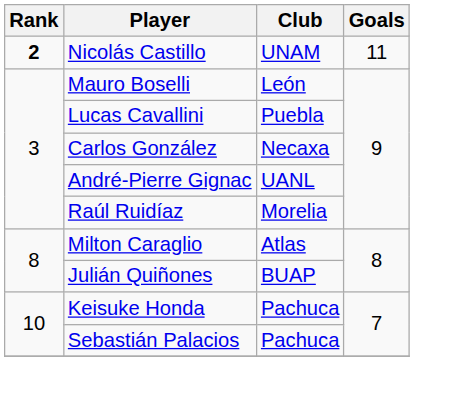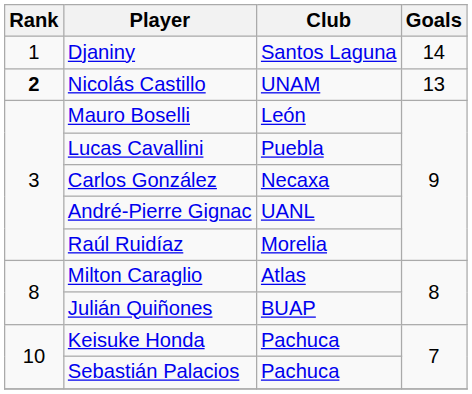 <table class="wikitable">
 <tr>
 <th>Rank</th>
 <th>Player</th>
 <th>Club</th>
 <th>Goals</th>
 </tr>
 <tr>
+<td align=center rowspan=1>1</td>
+<td> <a href='#'>Djaniny</a></td>
+<td><a href='#'>Santos Laguna</a></td>
+<td align=center rowspan=1>14</td>
+</tr>
+<tr>
 <td align=center rowspan=1><strong>2</strong></td>
 <td> <a href='#'>Nicolás Castillo</a></td>
 <td><a href='#'>UNAM</a></td>
-<td align=center rowspan=1>11</td>
+<td align=center rowspan=1>13</td>
 </tr>
 <tr>
 <td align=center rowspan=5>3</td>
 <td> <a href='#'>Mauro Boselli</a></td>
 <td><a href='#'>León</a></td>
 <td align=center rowspan=5>9</td>
 </tr>
 <tr>
 <td> <a href='#'>Lucas Cavallini</a></td>
 <td><a href='#'>Puebla</a></td>
 </tr>
 <tr>
 <td> <a href='#'>Carlos González</a></td>
 <td><a href='#'>Necaxa</a></td>
 </tr>
 <tr>
 <td> <a href='#'>André-Pierre Gignac</a></td>
 <td><a href='#'>UANL</a></td>
 </tr>
 <tr>
 <td> <a href='#'>Raúl Ruidíaz</a></td>
 <td><a href='#'>Morelia</a></td>
 </tr>
 <tr>
 <td align=center rowspan=2>8</td>
 <td> <a href='#'>Milton Caraglio</a></td>
 <td><a href='#'>Atlas</a></td>
 <td align=center rowspan=2>8</td>
 </tr>
 <tr>
 <td> <a href='#'>Julián Quiñones</a></td>
 <td><a href='#'>BUAP</a></td>
 </tr>
 <tr>
 <td align=center rowspan=2>10</td>
 <td> <a href='#'>Keisuke Honda</a></td>
 <td><a href='#'>Pachuca</a></td>
 <td align=center rowspan=2>7</td>
 </tr>
 <tr>
 <td> <a href='#'>Sebastián Palacios</a></td>
 <td><a href='#'>Pachuca</a></td>
 </tr>
 <tr>
 </tr>
 </table>
